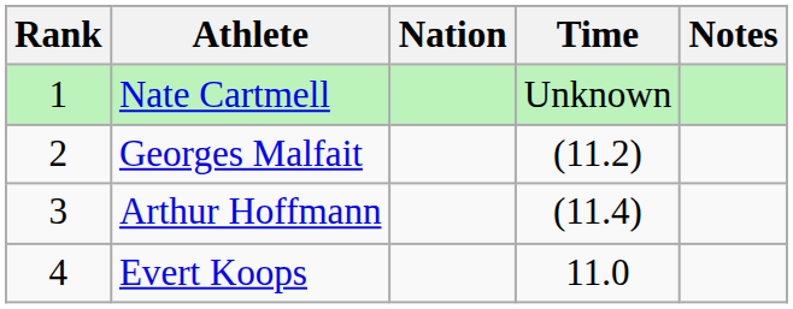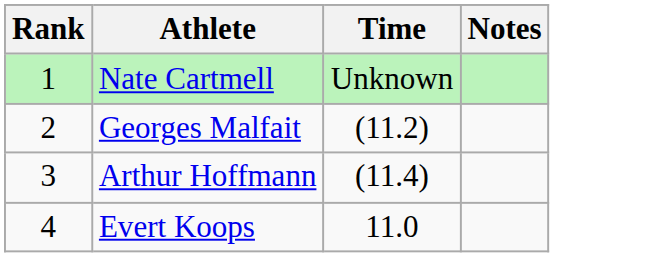 <table class="wikitable sortable" style="text-align:center">
 <tr>
 <th>Rank</th>
 <th>Athlete</th>
-<th>Nation</th>
 <th>Time</th>
 <th>Notes</th>
 </tr>
 <tr style="background:#bbf3bb;">
 <td>1</td>
 <td align=left><a href='#'>Nate Cartmell</a></td>
-<td align=left></td>
 <td>Unknown</td>
 <td></td>
 </tr>
 <tr>
 <td>2</td>
 <td align=left><a href='#'>Georges Malfait</a></td>
-<td align=left></td>
 <td>(11.2)</td>
 <td></td>
 </tr>
 <tr>
 <td>3</td>
 <td align=left><a href='#'>Arthur Hoffmann</a></td>
-<td align=left></td>
 <td>(11.4)</td>
 <td></td>
 </tr>
 <tr>
 <td>4</td>
 <td align=left><a href='#'>Evert Koops</a></td>
-<td align=left></td>
 <td>11.0</td>
 <td></td>
 </tr>
 </table>
